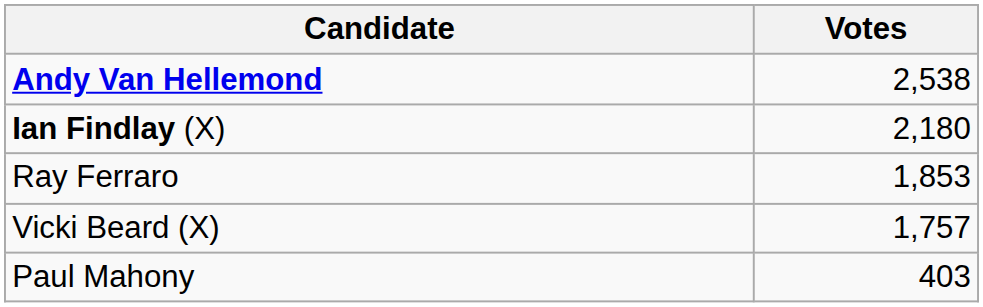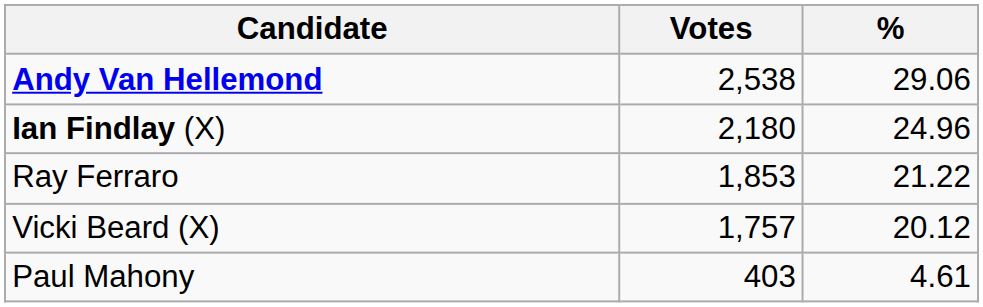 <table style="width:500px;" class="wikitable">
 <tr>
 <th align="center">Candidate</th>
 <th align="center">Votes</th>
+<th align="center">%</th>
 </tr>
 <tr>
 <td align="left"><strong><a href='#'>Andy Van Hellemond</a></strong></td>
 <td align="right">2,538</td>
+<td align="right">29.06</td>
 </tr>
 <tr>
 <td align="left"><strong>Ian Findlay</strong> (X)</td>
 <td align="right">2,180</td>
+<td align="right">24.96</td>
 </tr>
 <tr>
 <td align="left">Ray Ferraro</td>
 <td align="right">1,853</td>
+<td align="right">21.22</td>
 </tr>
 <tr>
 <td align="left">Vicki Beard (X)</td>
 <td align="right">1,757</td>
+<td align="right">20.12</td>
 </tr>
 <tr>
 <td align="left">Paul Mahony</td>
 <td align="right">403</td>
+<td align="right">4.61</td>
 </tr>
 </table>
